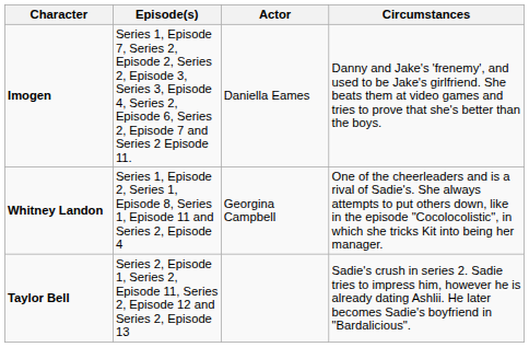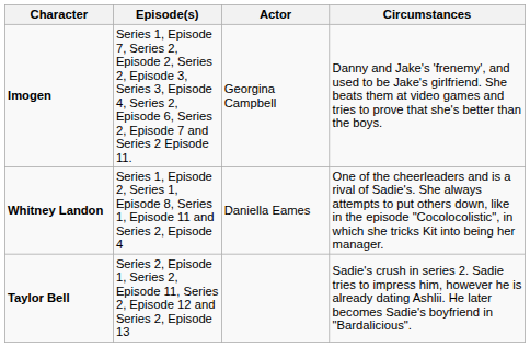 <table class="wikitable plainrowheaders" style="font-size:90%">
 <tr>
 <th width="120">Character</th>
 <th width="120">Episode(s)</th>
 <th width="120">Actor</th>
 <th>Circumstances</th>
 </tr>
 <tr>
 <td><strong>Imogen</strong></td>
 <td>Series 1, Episode 7, Series 2, Episode 2, Series 2, Episode 3, Series 3, Episode 4, Series 2, Episode 6, Series 2, Episode 7 and Series 2 Episode 11.</td>
-<td>Daniella Eames</td>
+<td>Georgina Campbell</td>
 <td>Danny and Jake's 'frenemy', and used to be Jake's girlfriend. She beats them at video games and tries to prove that she's better than the boys.</td>
 </tr>
 <tr>
 <td><strong>Whitney Landon</strong></td>
 <td>Series 1, Episode 2, Series 1, Episode 8, Series 1, Episode 11 and Series 2, Episode 4</td>
-<td>Georgina Campbell</td>
+<td>Daniella Eames</td>
 <td>One of the cheerleaders and is a rival of Sadie's. She always attempts to put others down, like in the episode "Cocolocolistic", in which she tricks Kit into being her manager.</td>
 </tr>
 <tr>
 <td><strong>Taylor Bell</strong></td>
 <td>Series 2, Episode 1, Series 2, Episode 11, Series 2, Episode 12 and Series 2, Episode 13</td>
 <td></td>
 <td>Sadie's crush in series 2. Sadie tries to impress him, however he is already dating Ashlii. He later becomes Sadie's boyfriend in "Bardalicious".</td>
 </tr>
 </table>
